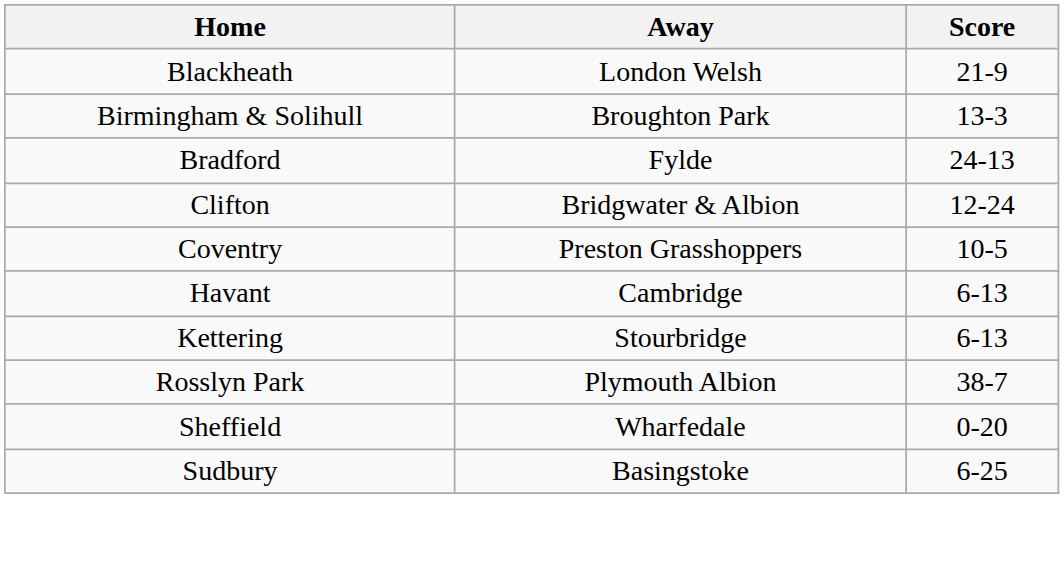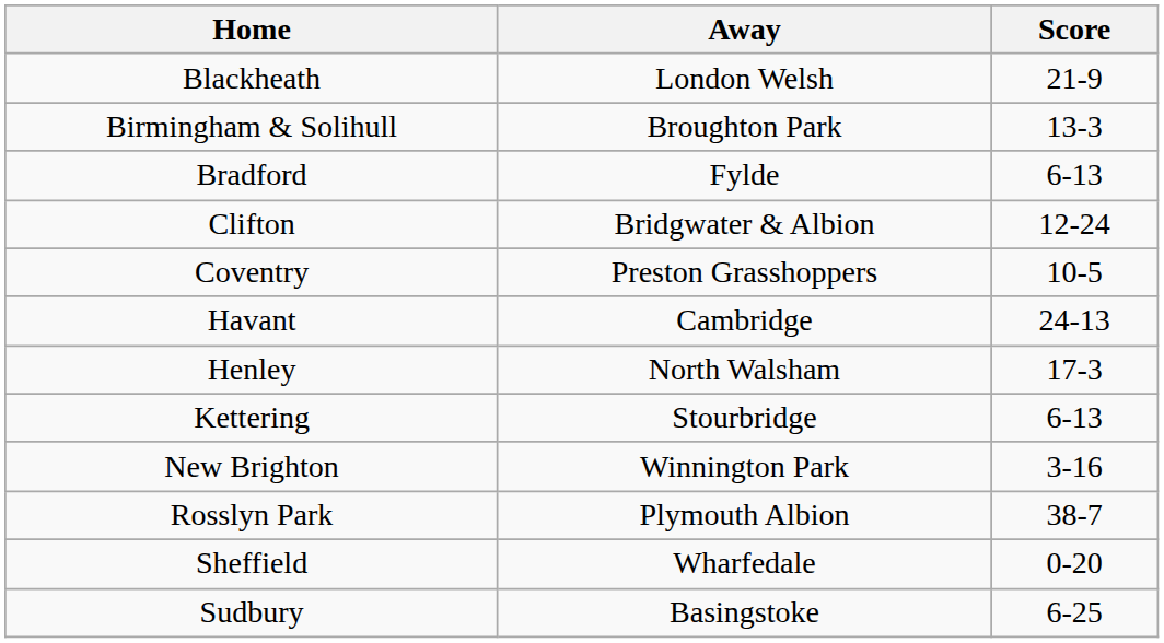 <table class="wikitable" style="text-align: center">
 <tr>
 <th width=250>Home</th>
 <th width=250>Away</th>
 <th width=80>Score</th>
 </tr>
 <tr>
 <td>Blackheath</td>
 <td>London Welsh</td>
 <td>21-9</td>
 </tr>
 <tr>
 <td>Birmingham & Solihull</td>
 <td>Broughton Park</td>
 <td>13-3</td>
 </tr>
 <tr>
 <td>Bradford</td>
 <td>Fylde</td>
-<td>24-13</td>
+<td>6-13</td>
 </tr>
 <tr>
 <td>Clifton</td>
 <td>Bridgwater & Albion</td>
 <td>12-24</td>
 </tr>
 <tr>
 <td>Coventry</td>
 <td>Preston Grasshoppers</td>
 <td>10-5</td>
 </tr>
 <tr>
 <td>Havant</td>
 <td>Cambridge</td>
-<td>6-13</td>
+<td>24-13</td>
+</tr>
+<tr>
+<td>Henley</td>
+<td>North Walsham</td>
+<td>17-3</td>
 </tr>
 <tr>
 <td>Kettering</td>
 <td>Stourbridge</td>
 <td>6-13</td>
+</tr>
+<tr>
+<td>New Brighton</td>
+<td>Winnington Park</td>
+<td>3-16</td>
 </tr>
 <tr>
 <td>Rosslyn Park</td>
 <td>Plymouth Albion</td>
 <td>38-7</td>
 </tr>
 <tr>
 <td>Sheffield</td>
 <td>Wharfedale</td>
 <td>0-20</td>
 </tr>
 <tr>
 <td>Sudbury</td>
 <td>Basingstoke</td>
 <td>6-25</td>
 </tr>
 </table>
